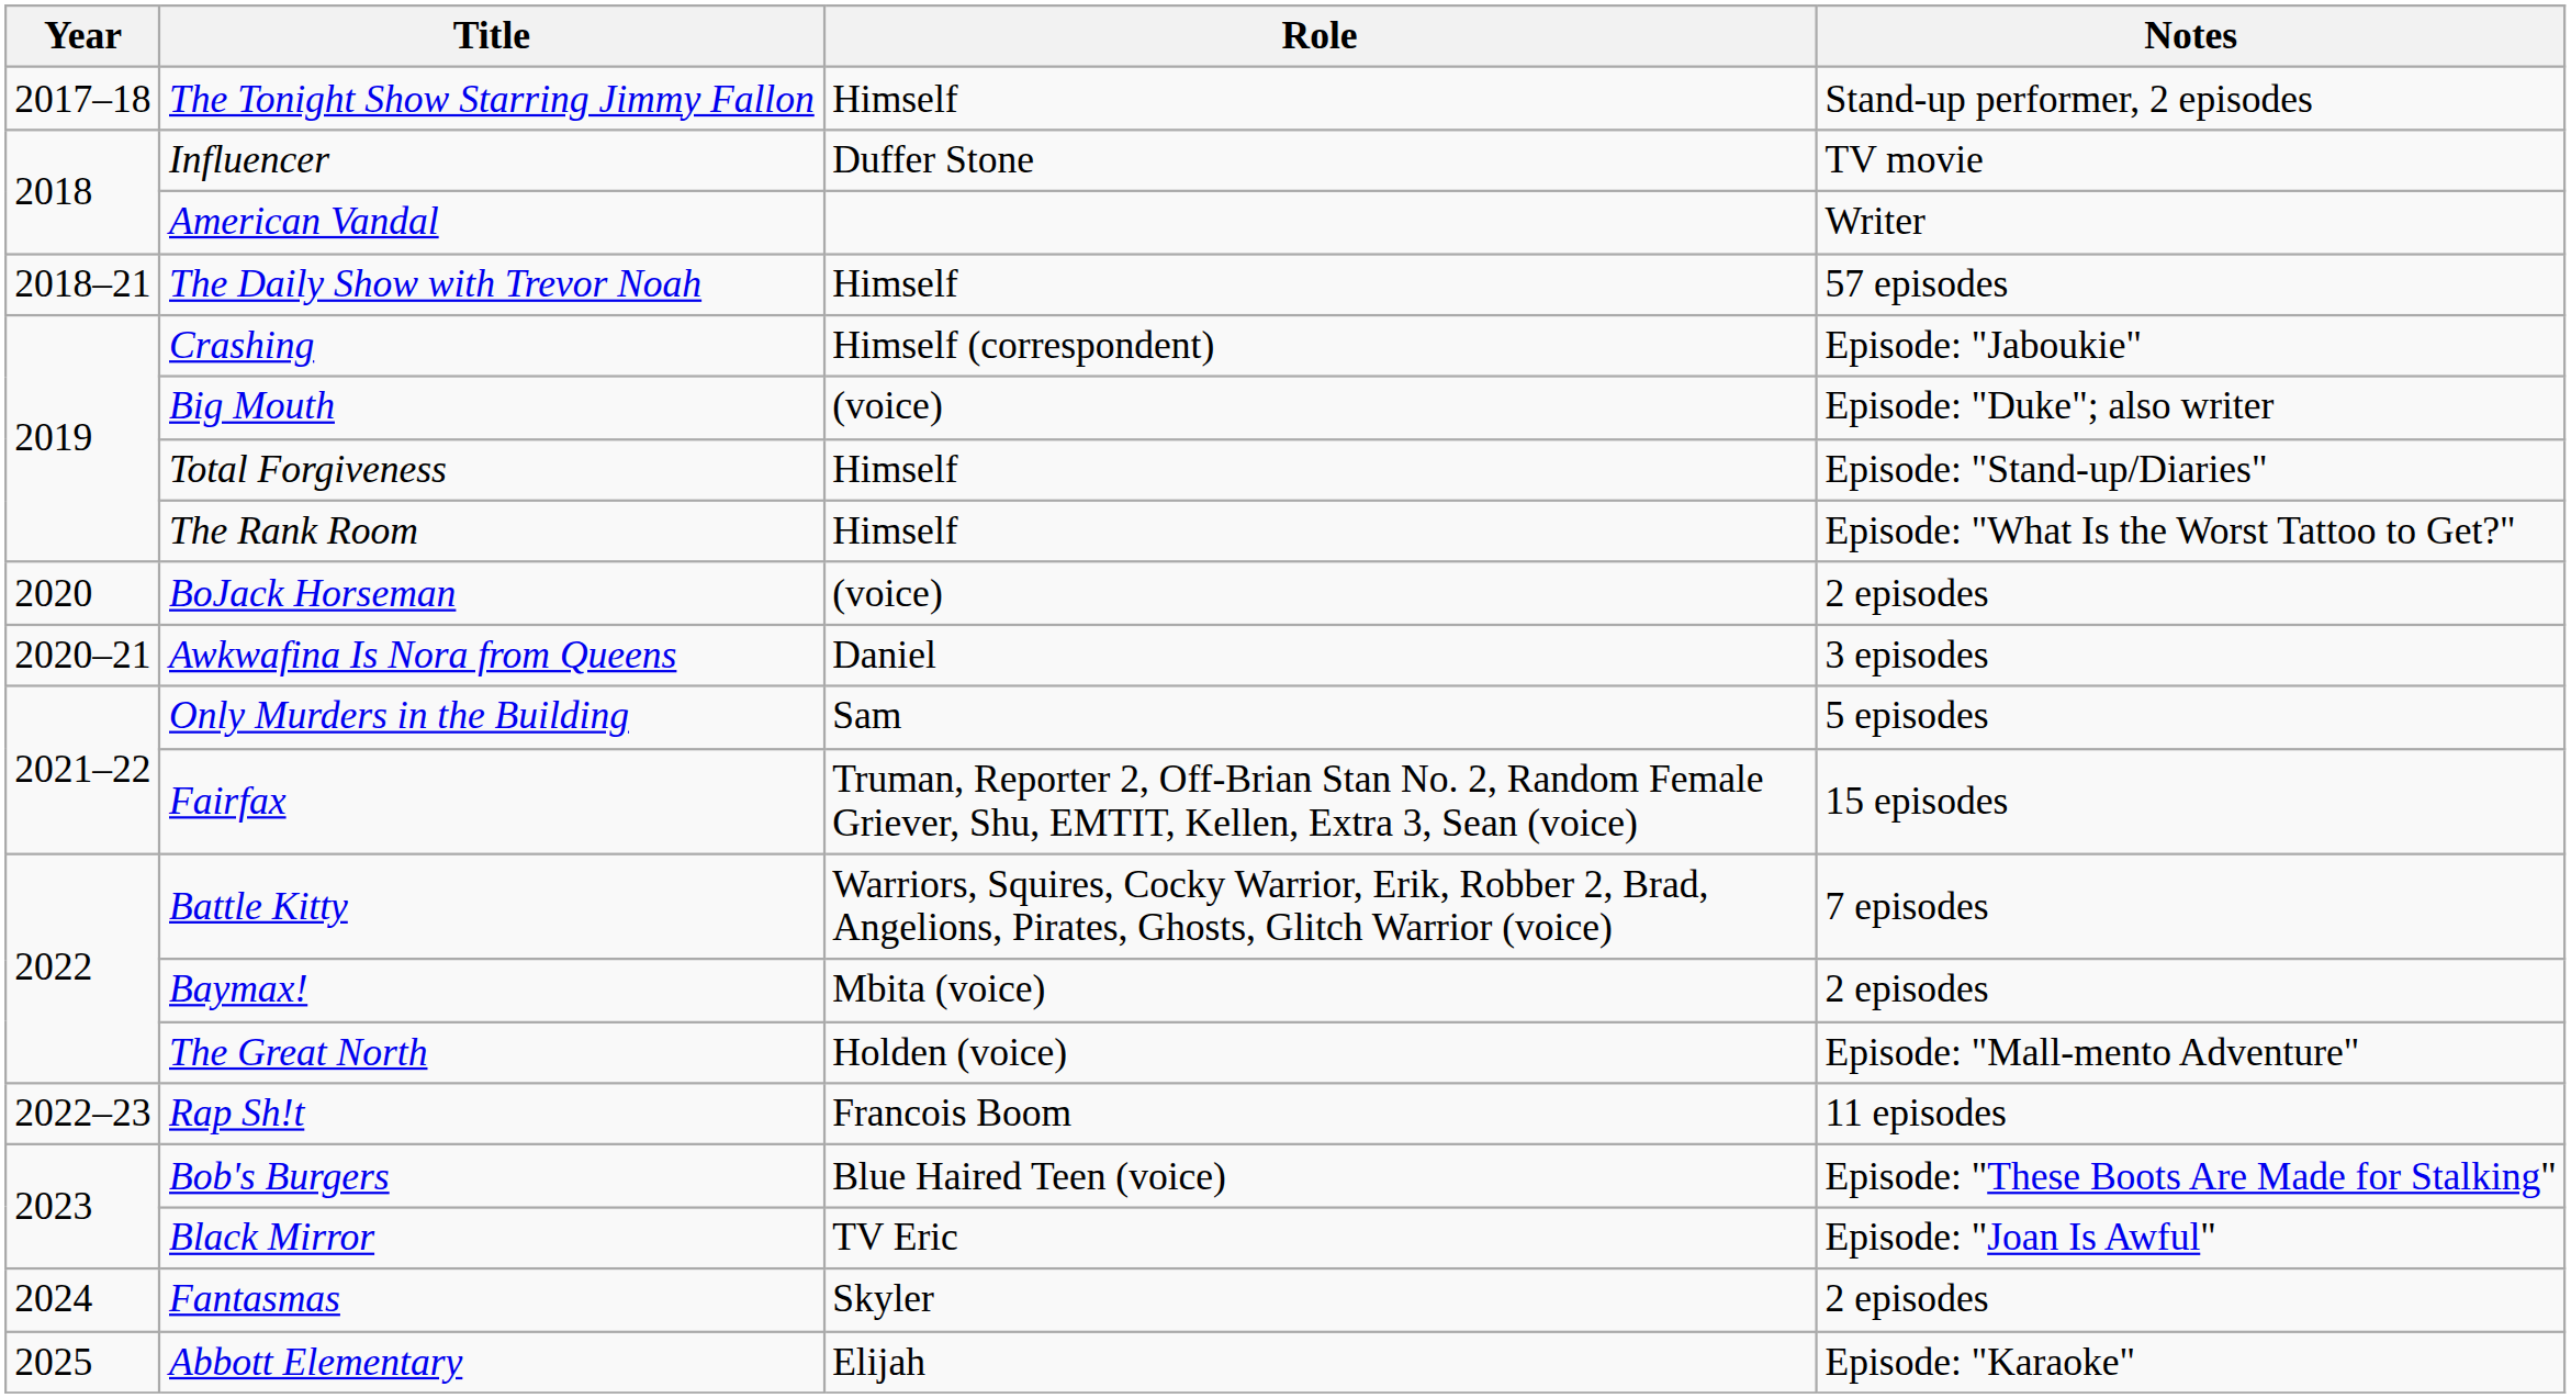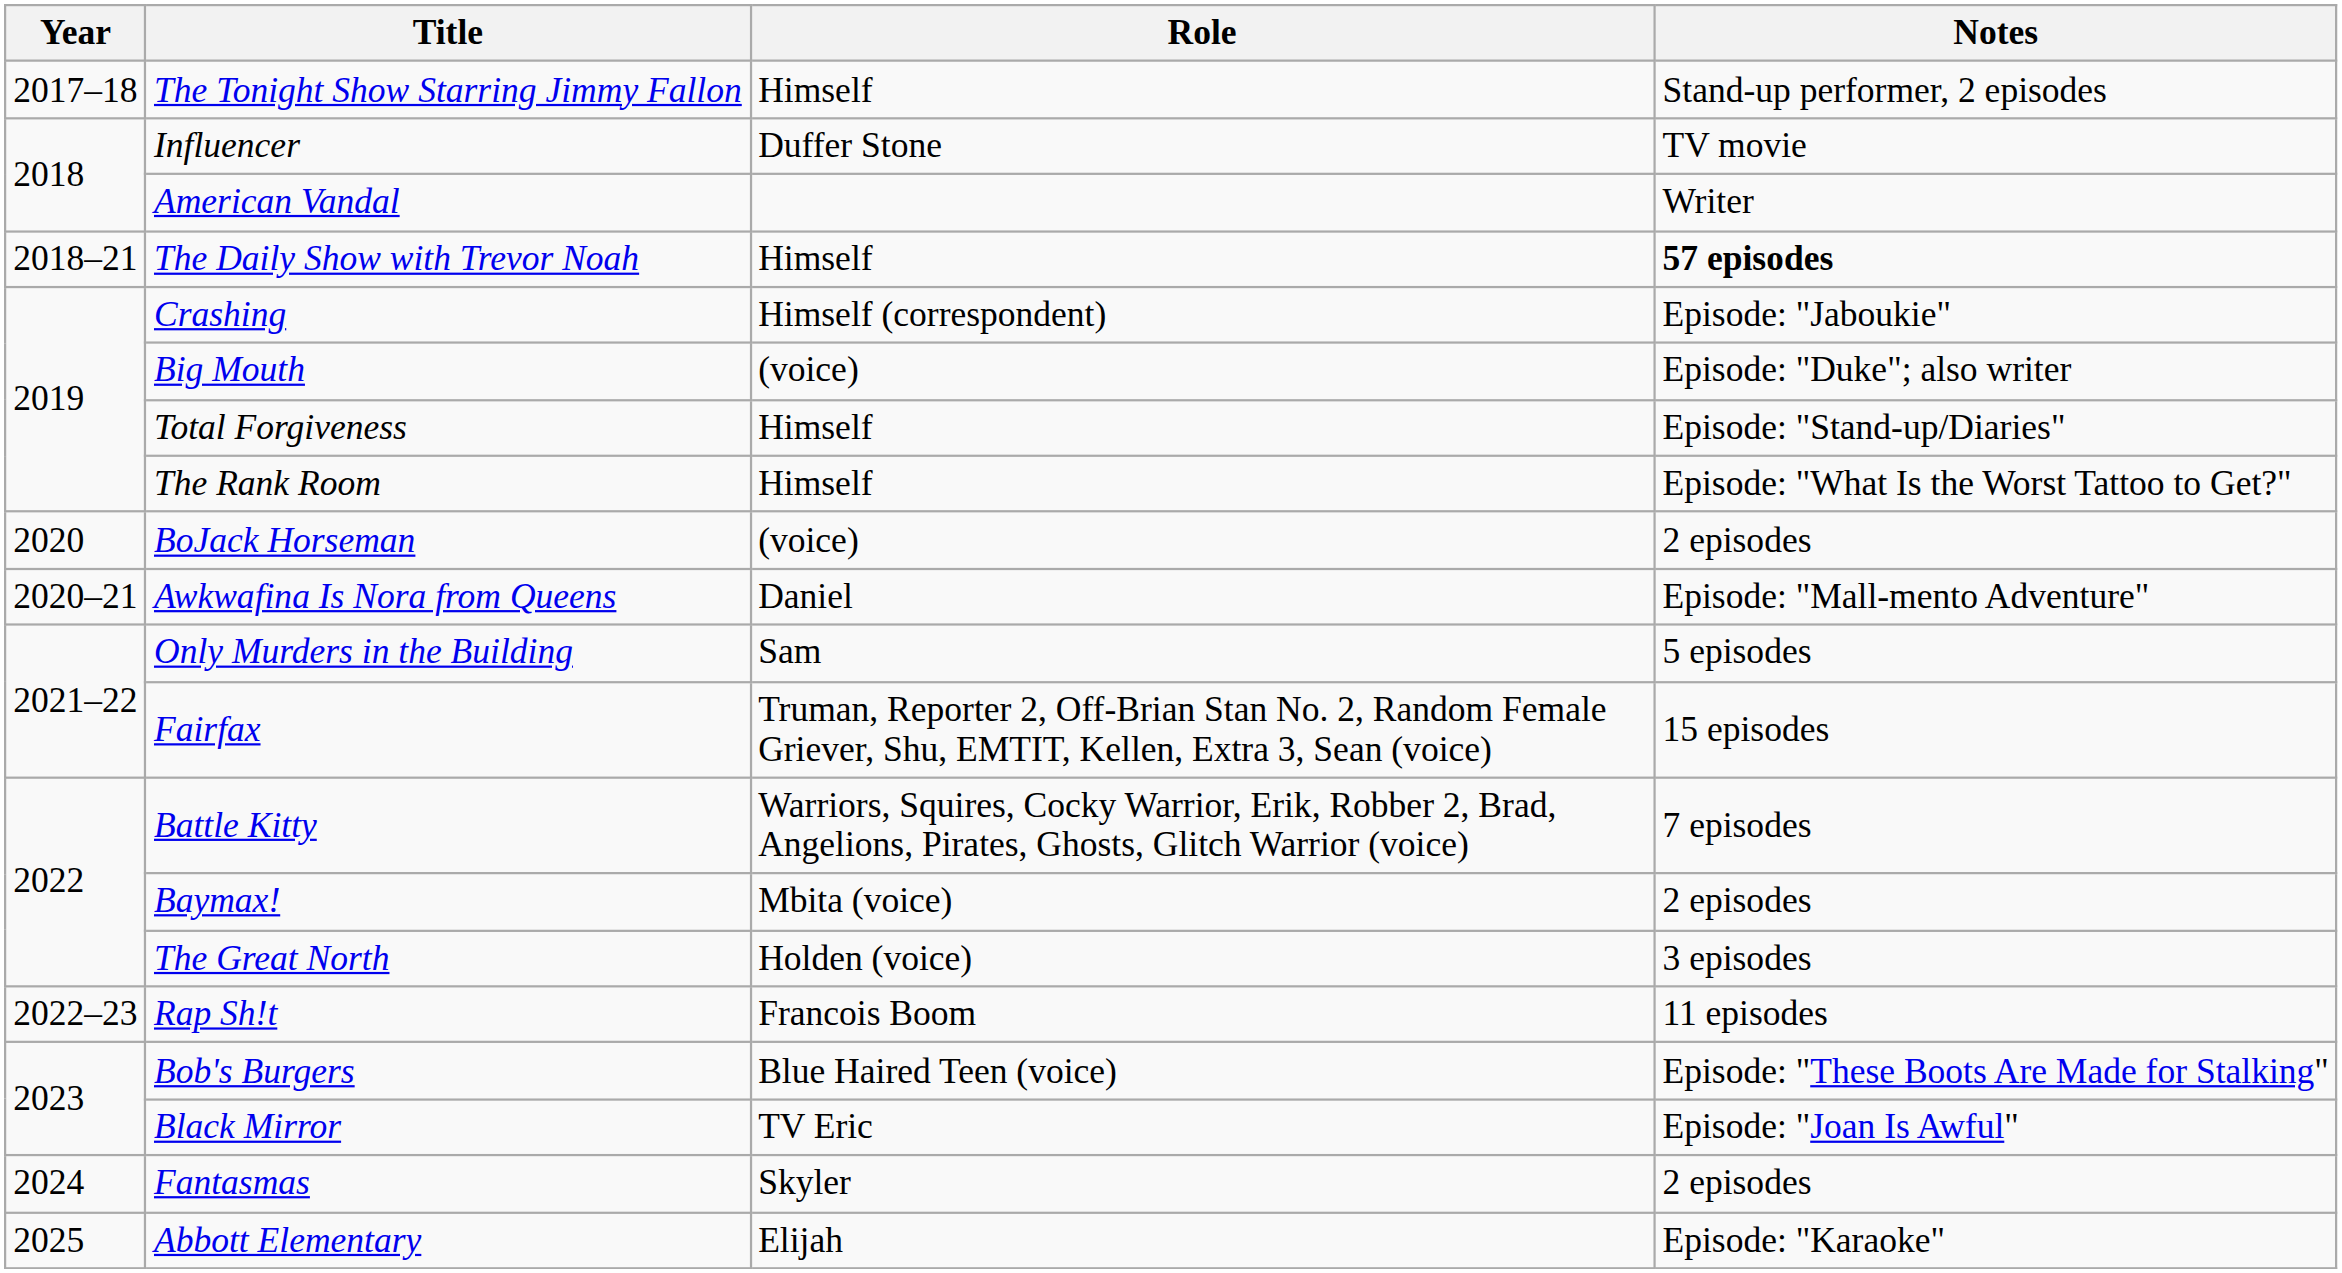 <table class="wikitable">
 <tr>
 <th>Year</th>
 <th>Title</th>
 <th scope="col" width="400px">Role</th>
 <th>Notes</th>
 </tr>
 <tr>
 <td>2017–18</td>
 <td><em><a href='#'>The Tonight Show Starring Jimmy Fallon</a></em></td>
 <td>Himself</td>
 <td>Stand-up performer, 2 episodes</td>
 </tr>
 <tr>
 <td rowspan=2>2018</td>
 <td><em>Influencer</em></td>
 <td>Duffer Stone</td>
 <td>TV movie</td>
 </tr>
 <tr>
 <td><em><a href='#'>American Vandal</a></em></td>
 <td></td>
 <td>Writer</td>
 </tr>
 <tr>
 <td>2018–21</td>
 <td><em><a href='#'>The Daily Show with Trevor Noah</a></em></td>
 <td>Himself</td>
-<td>57 episodes</td>
+<td><strong>57 episodes</strong></td>
 </tr>
 <tr>
 <td rowspan=4>2019</td>
 <td><em><a href='#'>Crashing</a></em></td>
 <td>Himself (correspondent)</td>
 <td>Episode: "Jaboukie"</td>
 </tr>
 <tr>
 <td><em><a href='#'>Big Mouth</a></em></td>
 <td>(voice)</td>
 <td>Episode: "Duke"; also writer</td>
 </tr>
 <tr>
 <td><em>Total Forgiveness</em></td>
 <td>Himself</td>
 <td>Episode: "Stand-up/Diaries"</td>
 </tr>
 <tr>
 <td><em>The Rank Room</em></td>
 <td>Himself</td>
 <td>Episode: "What Is the Worst Tattoo to Get?"</td>
 </tr>
 <tr>
 <td>2020</td>
 <td><em><a href='#'>BoJack Horseman</a></em></td>
 <td>(voice)</td>
 <td>2 episodes</td>
 </tr>
 <tr>
 <td>2020–21</td>
 <td><em><a href='#'>Awkwafina Is Nora from Queens</a></em></td>
 <td>Daniel</td>
-<td>3 episodes</td>
+<td>Episode: "Mall-mento Adventure"</td>
 </tr>
 <tr>
 <td rowspan=2>2021–22</td>
 <td><em><a href='#'>Only Murders in the Building</a></em></td>
 <td>Sam</td>
 <td>5 episodes</td>
 </tr>
 <tr>
 <td><em><a href='#'>Fairfax</a></em></td>
 <td>Truman, Reporter 2, Off-Brian Stan No. 2,  Random Female Griever, Shu, EMTIT, Kellen, Extra 3, Sean (voice)</td>
 <td>15 episodes</td>
 </tr>
 <tr>
 <td rowspan=3>2022</td>
 <td><em><a href='#'>Battle Kitty</a></em></td>
 <td>Warriors, Squires, Cocky Warrior, Erik, Robber 2, Brad, Angelions, Pirates, Ghosts, Glitch Warrior (voice)</td>
 <td>7 episodes</td>
 </tr>
 <tr>
 <td><em><a href='#'>Baymax!</a></em></td>
 <td>Mbita (voice)</td>
 <td>2 episodes</td>
 </tr>
 <tr>
 <td><em><a href='#'>The Great North</a></em></td>
 <td>Holden (voice)</td>
-<td>Episode: "Mall-mento Adventure"</td>
+<td>3 episodes</td>
 </tr>
 <tr>
 <td>2022–23</td>
 <td><em><a href='#'>Rap Sh!t</a></em></td>
 <td>Francois Boom</td>
 <td>11 episodes</td>
 </tr>
 <tr>
 <td rowspan=2>2023</td>
 <td><em><a href='#'>Bob's Burgers</a></em></td>
 <td>Blue Haired Teen (voice)</td>
 <td>Episode: "<a href='#'>These Boots Are Made for Stalking</a>"</td>
 </tr>
 <tr>
 <td><em><a href='#'>Black Mirror</a></em></td>
 <td>TV Eric</td>
 <td>Episode: "<a href='#'>Joan Is Awful</a>"</td>
 </tr>
 <tr>
 <td>2024</td>
 <td><em><a href='#'>Fantasmas</a></em></td>
 <td>Skyler</td>
 <td>2 episodes</td>
 </tr>
 <tr>
 <td>2025</td>
 <td><em><a href='#'>Abbott Elementary</a></em></td>
 <td>Elijah</td>
 <td>Episode: "Karaoke"</td>
 </tr>
 </table>
